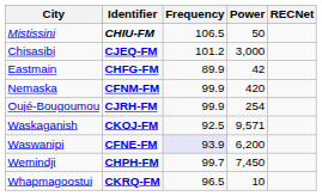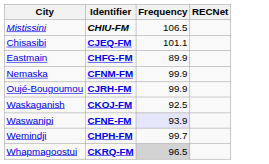 <table class="wikitable sortable">
 <tr>
 <th scope="col">City</th>
 <th scope="col">Identifier</th>
 <th scope="col">Frequency</th>
-<th scope="col">Power</th>
 <th scope="col" class="unsortable">RECNet</th>
 </tr>
 <tr>
 <td><em><a href='#'>Mistissini</a></em></td>
 <td><strong><em>CHIU-FM</em></strong></td>
 <td style="text-align: right;">106.5</td>
-<td style="text-align: right;">50</td>
 <td></td>
 </tr>
 <tr>
 <td><a href='#'>Chisasibi</a></td>
 <td><strong><a href='#'>CJEQ-FM</a></strong></td>
-<td style="text-align: right;">101.2</td>
-<td style="text-align: right;">3,000</td>
+<td style="text-align: right;">101.1</td>
 <td></td>
 </tr>
 <tr>
 <td><a href='#'>Eastmain</a></td>
 <td><strong><a href='#'>CHFG-FM</a></strong></td>
 <td style="text-align: right;">89.9</td>
-<td style="text-align: right;">42</td>
 <td></td>
 </tr>
 <tr>
 <td><a href='#'>Nemaska</a></td>
 <td><strong><a href='#'>CFNM-FM</a></strong></td>
 <td style="text-align: right;">99.9</td>
-<td style="text-align: right;">420</td>
 <td></td>
 </tr>
 <tr>
 <td><a href='#'>Oujé-Bougoumou</a></td>
 <td><strong><a href='#'>CJRH-FM</a></strong></td>
 <td style="text-align: right;">99.9</td>
-<td style="text-align: right;">254</td>
 <td></td>
 </tr>
 <tr>
 <td><a href='#'>Waskaganish</a></td>
 <td><strong><a href='#'>CKOJ-FM</a></strong></td>
 <td style="text-align: right;">92.5</td>
-<td style="text-align: right;">9,571</td>
 <td></td>
 </tr>
 <tr>
 <td><a href='#'>Waswanipi</a></td>
 <td><strong><a href='#'>CFNE-FM</a></strong></td>
 <td style="background: lavender; text-align: right;">93.9</td>
-<td style="text-align: right;">6,200</td>
 <td></td>
 </tr>
 <tr>
 <td><a href='#'>Wemindji</a></td>
 <td><strong><a href='#'>CHPH-FM</a></strong></td>
 <td style="text-align: right;">99.7</td>
-<td style="text-align: right;">7,450</td>
 <td></td>
 </tr>
 <tr>
 <td><a href='#'>Whapmagoostui</a></td>
 <td><strong><a href='#'>CKRQ-FM</a></strong></td>
-<td style="text-align: right;">96.5</td>
-<td style="text-align: right;">10</td>
+<td style="background: lightgrey; text-align: right;">96.5</td>
 <td></td>
 </tr>
 </table>
